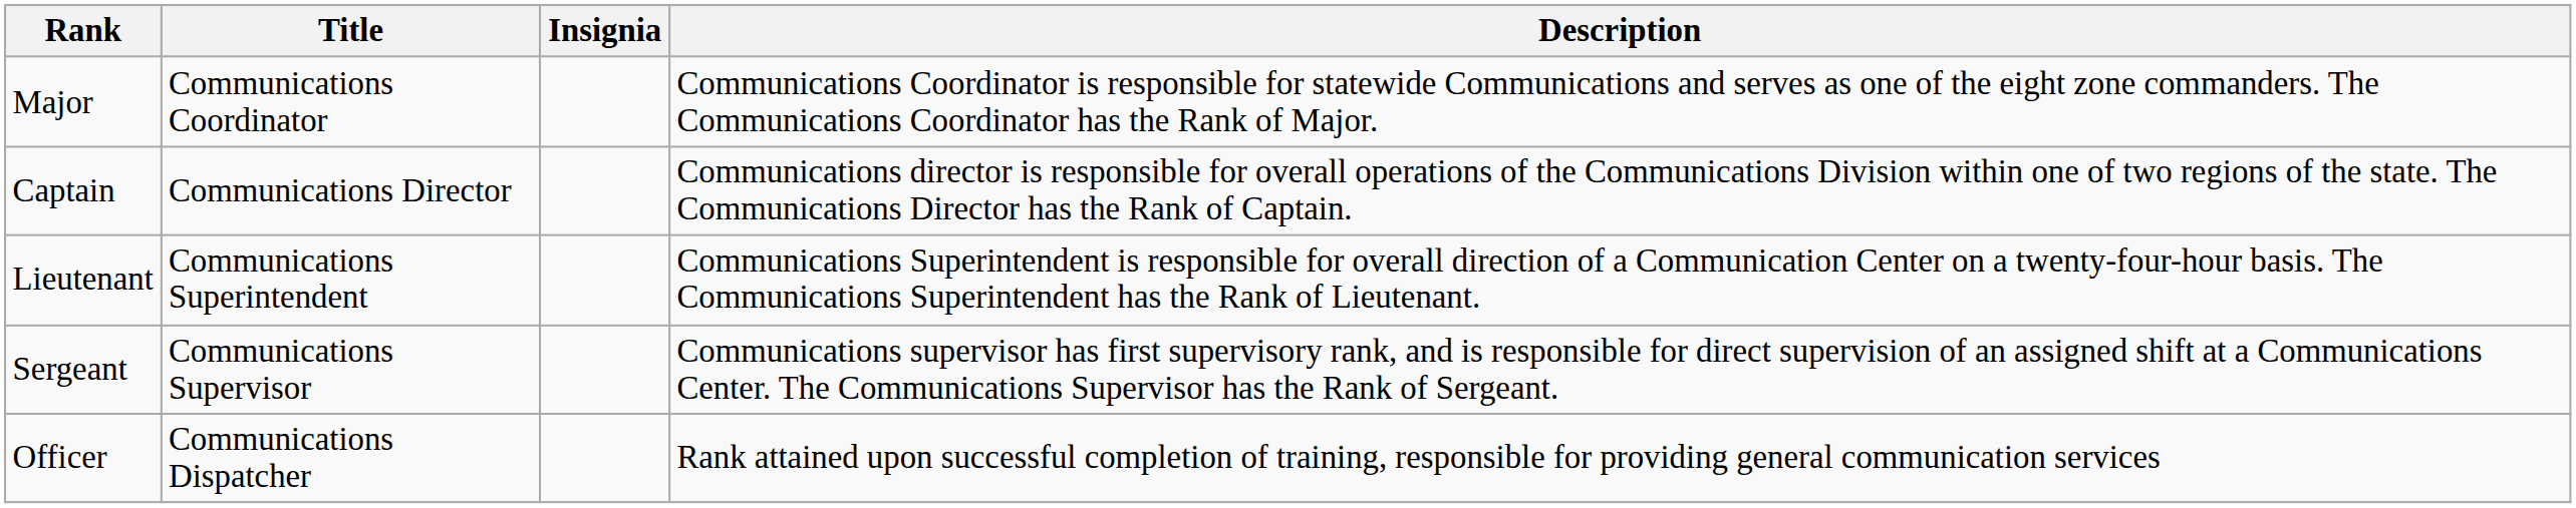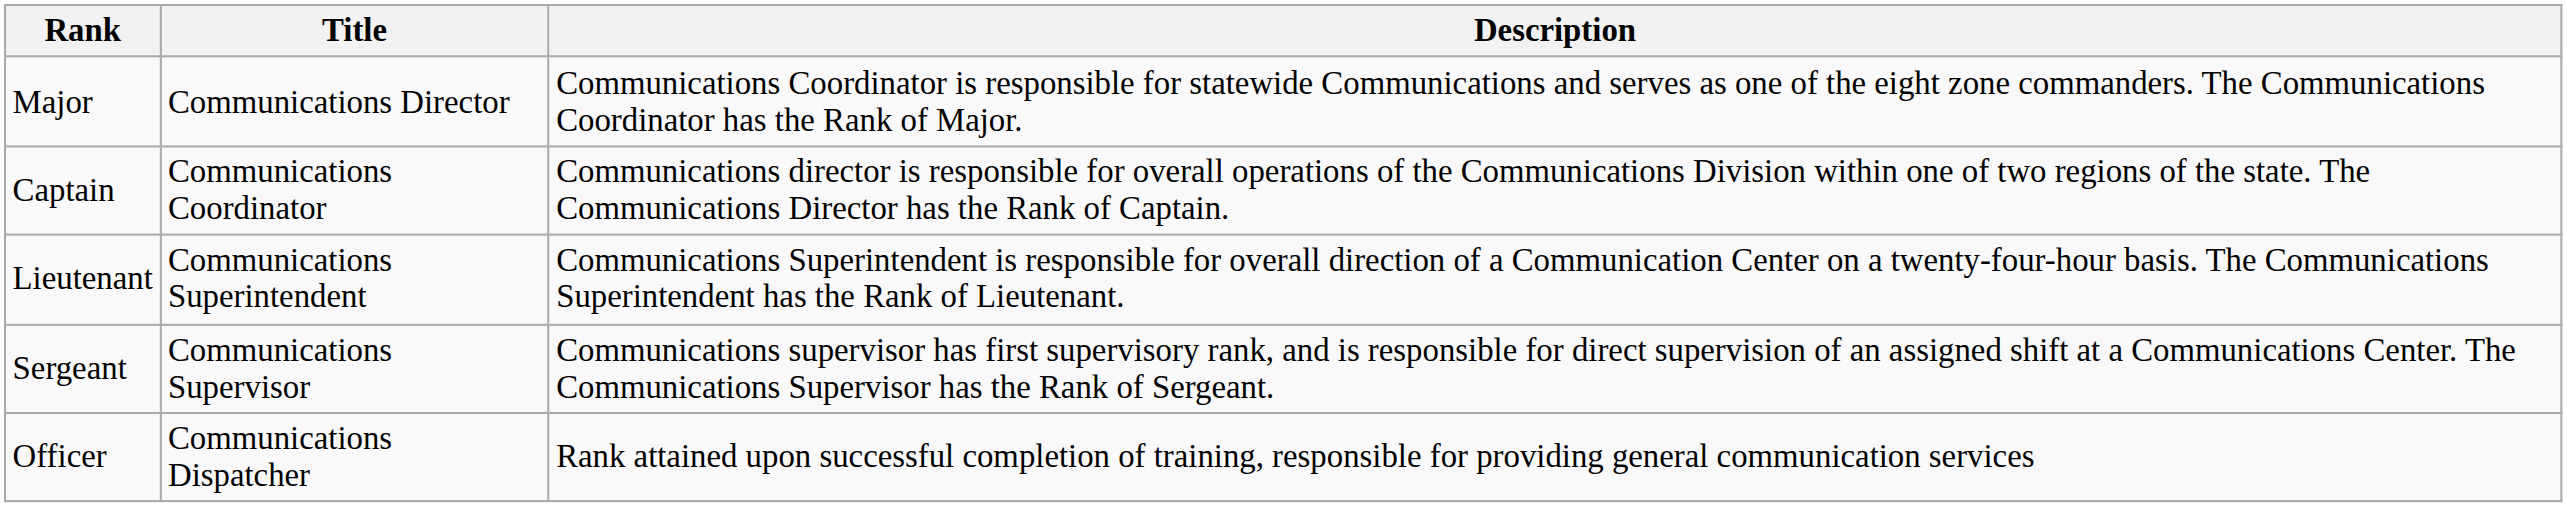 <table class="wikitable">
 <tr>
 <th>Rank</th>
 <th>Title</th>
-<th>Insignia</th>
 <th>Description</th>
 </tr>
 <tr>
 <td>Major</td>
-<td>Communications Coordinator</td>
-<td></td>
+<td>Communications Director</td>
 <td>Communications Coordinator is responsible for statewide Communications and serves as one of the eight zone commanders. The Communications Coordinator has the Rank of Major.</td>
 </tr>
 <tr>
 <td>Captain</td>
-<td>Communications Director</td>
-<td></td>
+<td>Communications Coordinator</td>
 <td>Communications director is responsible for overall operations of the Communications Division within one of two regions of the state. The Communications Director has the Rank of Captain.</td>
 </tr>
 <tr>
 <td>Lieutenant</td>
 <td>Communications Superintendent</td>
-<td></td>
 <td>Communications Superintendent is responsible for overall direction of a Communication Center on a twenty-four-hour basis. The Communications Superintendent has the Rank of Lieutenant.</td>
 </tr>
 <tr>
 <td>Sergeant</td>
 <td>Communications Supervisor</td>
-<td></td>
 <td>Communications supervisor has first supervisory rank, and is responsible for direct supervision of an assigned shift at a Communications Center. The Communications Supervisor has the Rank of Sergeant.</td>
 </tr>
 <tr>
 <td>Officer</td>
 <td>Communications Dispatcher</td>
-<td></td>
 <td>Rank attained upon successful completion of training, responsible for providing general communication services</td>
 </tr>
 </table>
